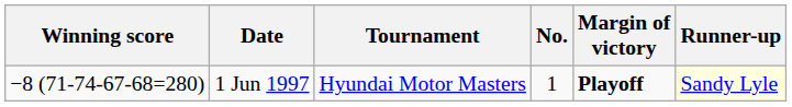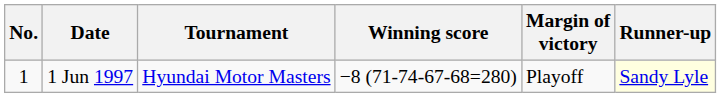 <table class="wikitable" style="font-size:95%;">
 <tr>
-<th>Winning score</th>
+<th>No.</th>
 <th>Date</th>
 <th>Tournament</th>
-<th>No.</th>
+<th>Winning score</th>
 <th>Margin of<br>victory</th>
 <th>Runner-up</th>
 </tr>
 <tr>
-<td>−8 (71-74-67-68=280)</td>
+<td align=center>1</td>
 <td align=right>1 Jun <a href='#'>1997</a></td>
 <td><a href='#'>Hyundai Motor Masters</a></td>
-<td align=center>1</td>
-<td><strong>Playoff</strong></td>
+<td>−8 (71-74-67-68=280)</td>
+<td>Playoff</td>
 <td style="background: lightyellow;"> <a href='#'>Sandy Lyle</a></td>
 </tr>
 </table>
